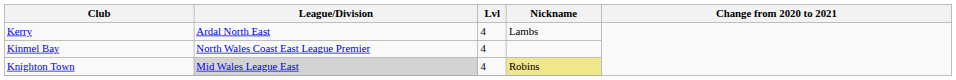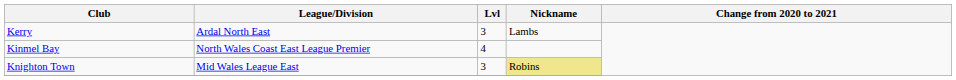 <table class="wikitable sortable" width=100% style="font-size:90%">
 <tr>
 <th width=20%>Club</th>
 <th width=30%>League/Division</th>
 <th width=3%>Lvl</th>
 <th width=10%>Nickname</th>
 <th width=37%>Change from 2020 to 2021</th>
 </tr>
 <tr>
 <td><a href='#'>Kerry</a></td>
 <td><a href='#'>Ardal North East</a></td>
-<td>4</td>
+<td>3</td>
 <td>Lambs</td>
 </tr>
 <tr>
 <td><a href='#'>Kinmel Bay</a></td>
 <td><a href='#'>North Wales Coast East League Premier</a></td>
 <td>4</td>
 <td></td>
 </tr>
 <tr>
 <td><a href='#'>Knighton Town</a></td>
-<td style="background: lightgrey;"><a href='#'>Mid Wales League East</a></td>
-<td>4</td>
+<td><a href='#'>Mid Wales League East</a></td>
+<td>3</td>
 <td style="background: khaki;">Robins</td>
 </tr>
 <tr>
 </tr>
 </table>
